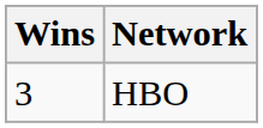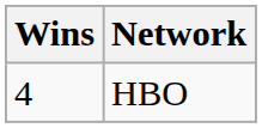 <table class="wikitable">
 <tr>
 <th>Wins</th>
 <th>Network</th>
 </tr>
 <tr>
-<td>3</td>
+<td>4</td>
 <td>HBO</td>
 </tr>
 </table>
